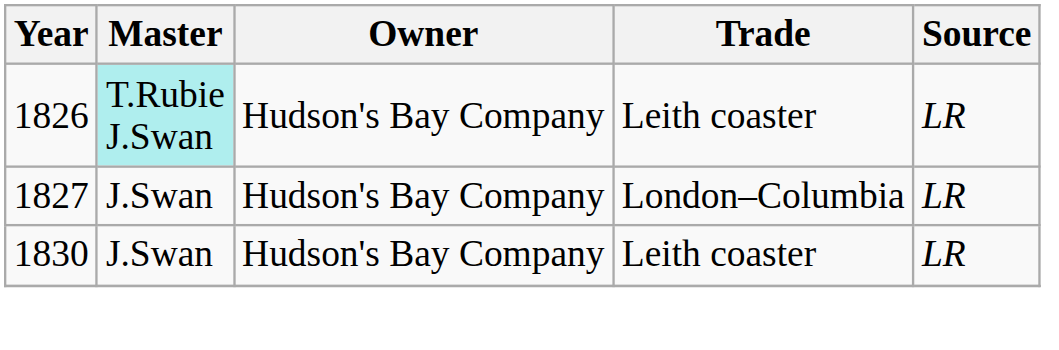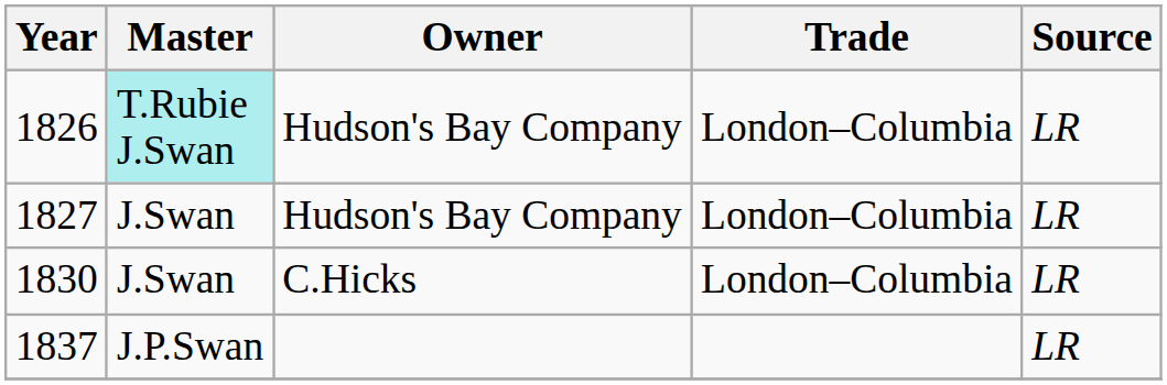 <table class=" wikitable">
 <tr>
 <th>Year</th>
 <th>Master</th>
 <th>Owner</th>
 <th>Trade</th>
 <th>Source</th>
 </tr>
 <tr>
 <td>1826</td>
 <td style="background: paleturquoise;">T.Rubie<br>J.Swan</td>
 <td>Hudson's Bay Company</td>
-<td>Leith coaster</td>
+<td>London–Columbia</td>
 <td><em>LR</em></td>
 </tr>
 <tr>
 <td>1827</td>
 <td>J.Swan</td>
 <td>Hudson's Bay Company</td>
 <td>London–Columbia</td>
 <td><em>LR</em></td>
 </tr>
 <tr>
 <td>1830</td>
 <td>J.Swan</td>
-<td>Hudson's Bay Company</td>
-<td>Leith coaster</td>
+<td>C.Hicks</td>
+<td>London–Columbia</td>
+<td><em>LR</em></td>
+</tr>
+<tr>
+<td>1837</td>
+<td>J.P.Swan</td>
+<td></td>
+<td></td>
 <td><em>LR</em></td>
 </tr>
 <tr>
 </tr>
 </table>
